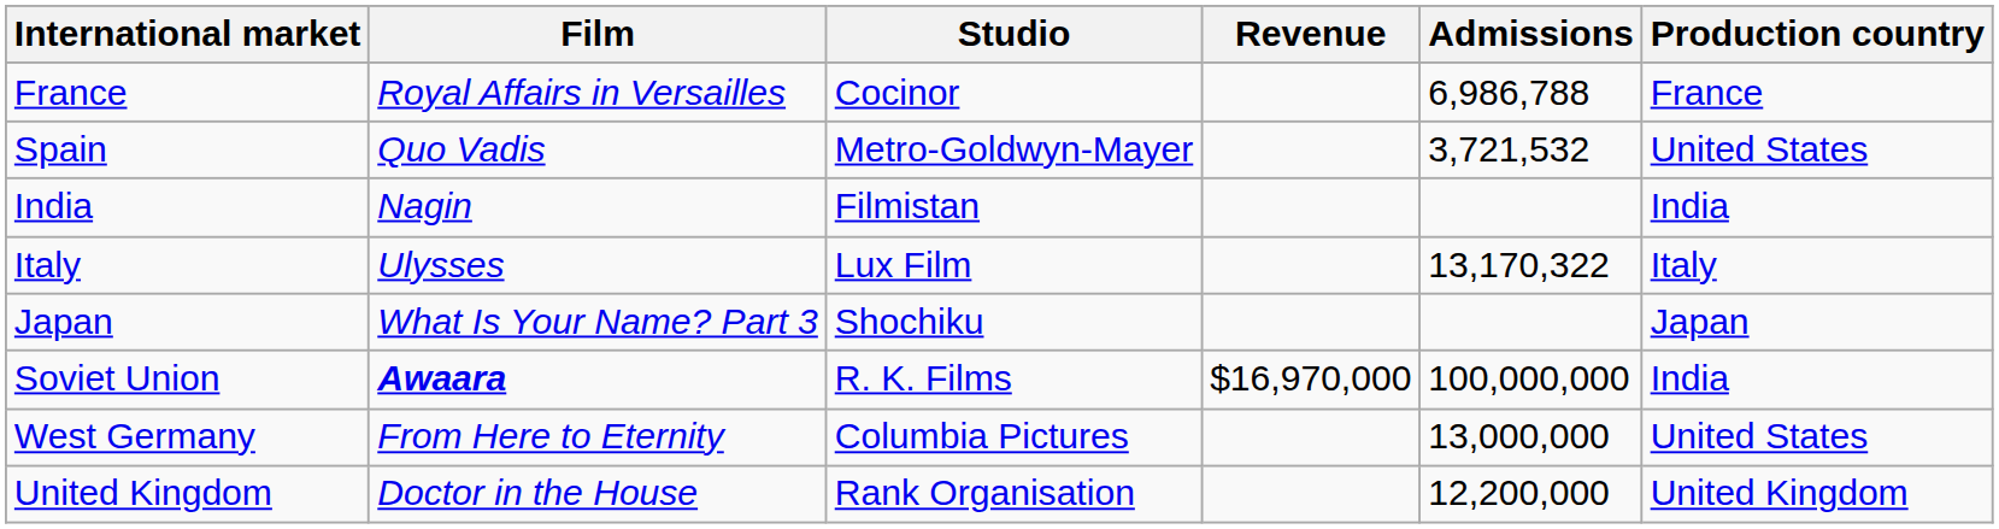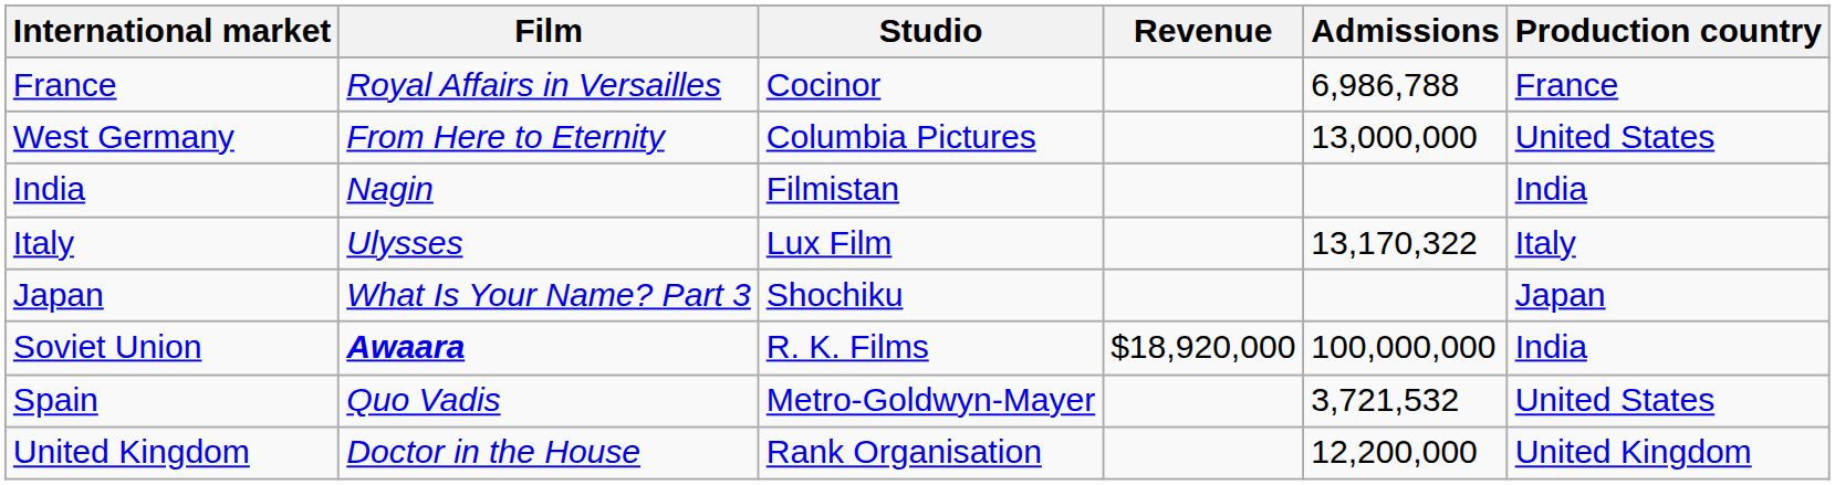 <table class="wikitable sortable">
 <tr>
 <th>International market</th>
 <th>Film</th>
 <th>Studio</th>
 <th>Revenue</th>
 <th>Admissions</th>
 <th>Production country</th>
 </tr>
 <tr>
 <td><a href='#'>France</a></td>
 <td><em><a href='#'>Royal Affairs in Versailles</a></em></td>
 <td><a href='#'>Cocinor</a></td>
 <td></td>
 <td>6,986,788</td>
 <td><a href='#'>France</a></td>
 </tr>
 <tr>
-<td><a href='#'>Spain</a></td>
-<td><em><a href='#'>Quo Vadis</a></em></td>
-<td><a href='#'>Metro-Goldwyn-Mayer</a></td>
+<td><a href='#'>West Germany</a></td>
+<td><em><a href='#'>From Here to Eternity</a></em></td>
+<td><a href='#'>Columbia Pictures</a></td>
 <td></td>
-<td>3,721,532</td>
+<td>13,000,000</td>
 <td><a href='#'>United States</a></td>
 </tr>
 <tr>
 <td><a href='#'>India</a></td>
 <td><em><a href='#'>Nagin</a></em></td>
 <td><a href='#'>Filmistan</a></td>
 <td></td>
 <td></td>
 <td><a href='#'>India</a></td>
 </tr>
 <tr>
 <td><a href='#'>Italy</a></td>
 <td><em><a href='#'>Ulysses</a></em></td>
 <td><a href='#'>Lux Film</a></td>
 <td></td>
 <td>13,170,322</td>
 <td><a href='#'>Italy</a></td>
 </tr>
 <tr>
 <td><a href='#'>Japan</a></td>
 <td><em><a href='#'>What Is Your Name? Part 3</a></em></td>
 <td><a href='#'>Shochiku</a></td>
 <td></td>
 <td></td>
 <td><a href='#'>Japan</a></td>
 </tr>
 <tr>
 <td><a href='#'>Soviet Union</a></td>
 <td><strong><em><a href='#'>Awaara</a></em></strong></td>
 <td><a href='#'>R. K. Films</a></td>
-<td>$16,970,000</td>
+<td>$18,920,000</td>
 <td>100,000,000</td>
 <td><a href='#'>India</a></td>
 </tr>
 <tr>
-<td><a href='#'>West Germany</a></td>
-<td><em><a href='#'>From Here to Eternity</a></em></td>
-<td><a href='#'>Columbia Pictures</a></td>
+<td><a href='#'>Spain</a></td>
+<td><em><a href='#'>Quo Vadis</a></em></td>
+<td><a href='#'>Metro-Goldwyn-Mayer</a></td>
 <td></td>
-<td>13,000,000</td>
+<td>3,721,532</td>
 <td><a href='#'>United States</a></td>
 </tr>
 <tr>
 <td><a href='#'>United Kingdom</a></td>
 <td><em><a href='#'>Doctor in the House</a></em></td>
 <td><a href='#'>Rank Organisation</a></td>
 <td></td>
 <td>12,200,000</td>
 <td><a href='#'>United Kingdom</a></td>
 </tr>
 </table>
